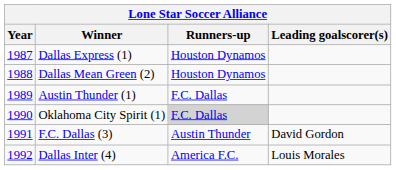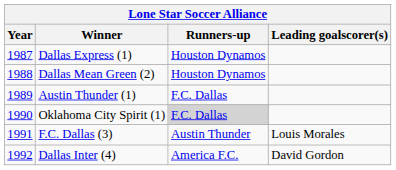 <table class="wikitable" style="text-align: left;">
 <tr>
 <th colspan="8"><a href='#'>Lone Star Soccer Alliance</a></th>
 </tr>
 <tr>
 <th>Year</th>
 <th>Winner </th>
 <th>Runners-up</th>
 <th>Leading goalscorer(s)</th>
 </tr>
 <tr>
 <td><a href='#'>1987</a></td>
 <td><a href='#'>Dallas Express</a> (1)</td>
 <td><a href='#'>Houston Dynamos</a></td>
 <td></td>
 </tr>
 <tr style="text-align: left;">
 <td><a href='#'>1988</a></td>
 <td><a href='#'>Dallas Mean Green</a> (2)</td>
 <td><a href='#'>Houston Dynamos</a></td>
 <td></td>
 </tr>
 <tr style="text-align: left;">
 <td><a href='#'>1989</a></td>
 <td><a href='#'>Austin Thunder</a> (1)</td>
 <td><a href='#'>F.C. Dallas</a></td>
 <td></td>
 </tr>
 <tr style="text-align: left;">
 <td><a href='#'>1990</a></td>
 <td>Oklahoma City Spirit (1)</td>
 <td style="background: lightgrey;"><a href='#'>F.C. Dallas</a></td>
 <td></td>
 </tr>
 <tr style="text-align: left;">
 <td><a href='#'>1991</a></td>
 <td><a href='#'>F.C. Dallas</a> (3)</td>
 <td><a href='#'>Austin Thunder</a></td>
-<td>David Gordon</td>
+<td>Louis Morales</td>
 </tr>
 <tr style="text-align: left;">
 <td><a href='#'>1992</a></td>
 <td><a href='#'>Dallas Inter</a> (4)</td>
 <td><a href='#'>America F.C.</a></td>
-<td>Louis Morales</td>
+<td>David Gordon</td>
 </tr>
 </table>
